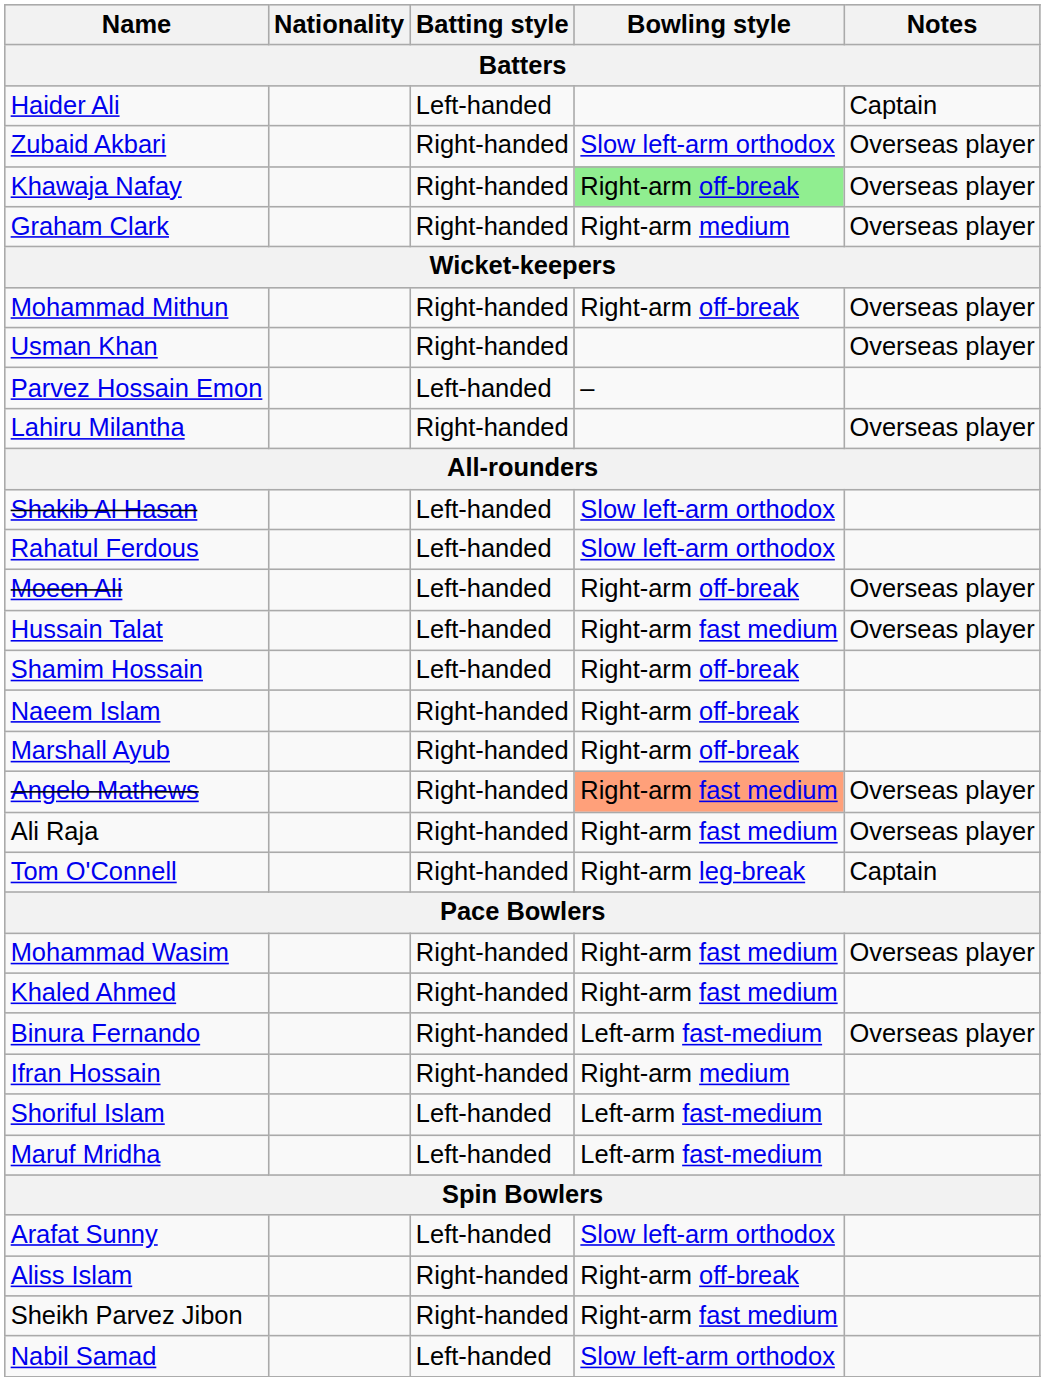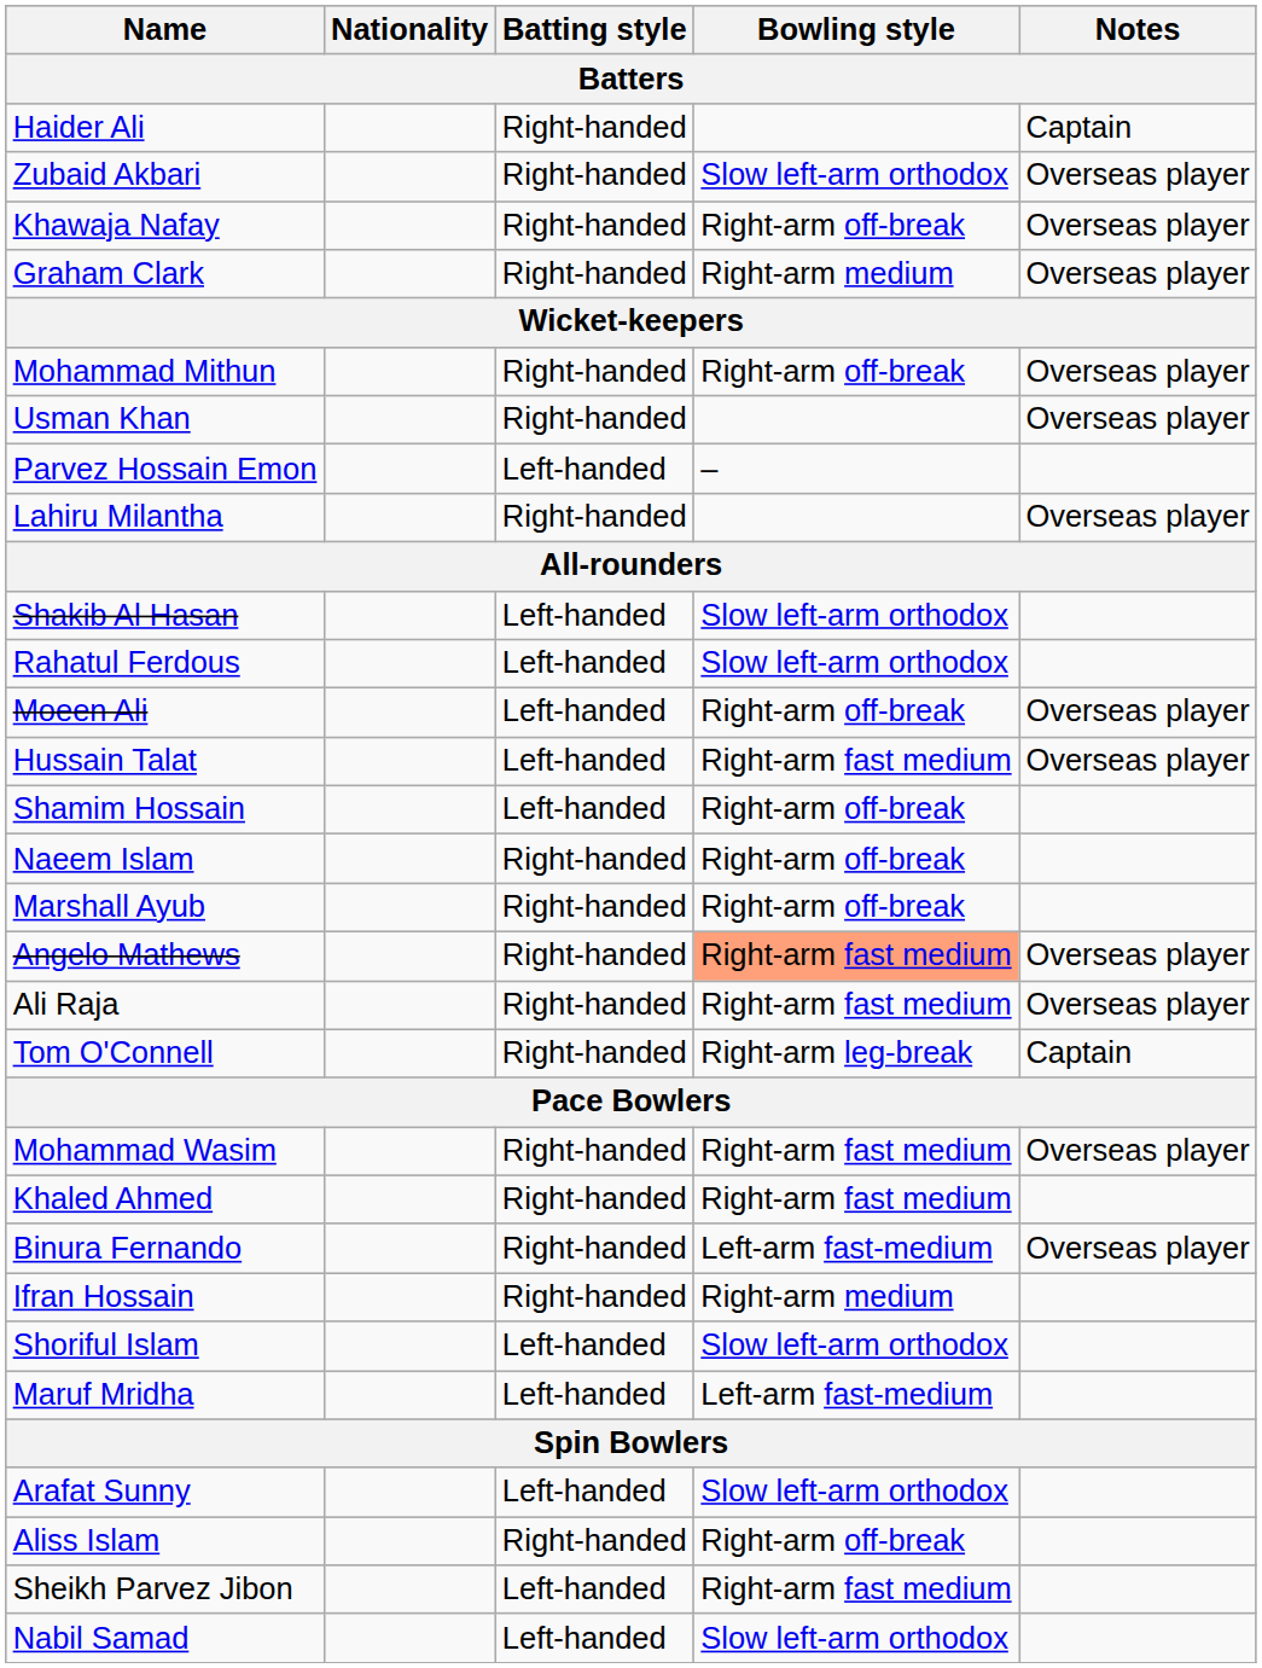 <table class="wikitable">
 <tr>
 <th>Name</th>
 <th>Nationality</th>
 <th>Batting style</th>
 <th>Bowling style</th>
 <th>Notes</th>
 </tr>
 <tr>
 <th colspan="5">Batters</th>
 </tr>
 <tr>
 <td><a href='#'>Haider Ali</a></td>
 <td></td>
-<td>Left-handed</td>
+<td>Right-handed</td>
 <td></td>
 <td>Captain</td>
 </tr>
 <tr>
 <td><a href='#'>Zubaid Akbari</a></td>
 <td></td>
 <td>Right-handed</td>
 <td><a href='#'>Slow left-arm orthodox</a></td>
 <td>Overseas player</td>
 </tr>
 <tr>
 <td><a href='#'>Khawaja Nafay</a></td>
 <td></td>
 <td>Right-handed</td>
-<td style="background: lightgreen;">Right-arm <a href='#'>off-break</a></td>
+<td>Right-arm <a href='#'>off-break</a></td>
 <td>Overseas player</td>
 </tr>
 <tr>
 <td><a href='#'>Graham Clark</a></td>
 <td></td>
 <td>Right-handed</td>
 <td>Right-arm <a href='#'>medium</a></td>
 <td>Overseas player</td>
 </tr>
 <tr>
 <th colspan="5">Wicket-keepers</th>
 </tr>
 <tr>
 <td><a href='#'>Mohammad Mithun</a></td>
 <td></td>
 <td>Right-handed</td>
 <td>Right-arm <a href='#'>off-break</a></td>
 <td>Overseas player</td>
 </tr>
 <tr>
 <td><a href='#'>Usman Khan</a></td>
 <td></td>
 <td>Right-handed</td>
 <td></td>
 <td>Overseas player</td>
 </tr>
 <tr>
 <td><a href='#'>Parvez Hossain Emon</a></td>
 <td></td>
 <td>Left-handed</td>
 <td>–</td>
 <td></td>
 </tr>
 <tr>
 <td><a href='#'>Lahiru Milantha</a></td>
 <td></td>
 <td>Right-handed</td>
 <td></td>
 <td>Overseas player</td>
 </tr>
 <tr>
 <th colspan="5">All-rounders</th>
 </tr>
 <tr>
 <td><s><a href='#'>Shakib Al Hasan</a></s></td>
 <td></td>
 <td>Left-handed</td>
 <td><a href='#'>Slow left-arm orthodox</a></td>
 <td></td>
 </tr>
 <tr>
 <td><a href='#'>Rahatul Ferdous</a></td>
 <td></td>
 <td>Left-handed</td>
 <td><a href='#'>Slow left-arm orthodox</a></td>
 <td></td>
 </tr>
 <tr>
 <td><s><a href='#'>Moeen Ali</a></s></td>
 <td></td>
 <td>Left-handed</td>
 <td>Right-arm <a href='#'>off-break</a></td>
 <td>Overseas player</td>
 </tr>
 <tr>
 <td><a href='#'>Hussain Talat</a></td>
 <td></td>
 <td>Left-handed</td>
 <td>Right-arm <a href='#'>fast medium</a></td>
 <td>Overseas player</td>
 </tr>
 <tr>
 <td><a href='#'>Shamim Hossain</a></td>
 <td></td>
 <td>Left-handed</td>
 <td>Right-arm <a href='#'>off-break</a></td>
 <td></td>
 </tr>
 <tr>
 <td><a href='#'>Naeem Islam</a></td>
 <td></td>
 <td>Right-handed</td>
 <td>Right-arm <a href='#'>off-break</a></td>
 <td></td>
 </tr>
 <tr>
 <td><a href='#'>Marshall Ayub</a></td>
 <td></td>
 <td>Right-handed</td>
 <td>Right-arm <a href='#'>off-break</a></td>
 <td></td>
 </tr>
 <tr>
 <td><s><a href='#'>Angelo Mathews</a></s></td>
 <td></td>
 <td>Right-handed</td>
 <td style="background: lightsalmon;">Right-arm <a href='#'>fast medium</a></td>
 <td>Overseas player</td>
 </tr>
 <tr>
 <td>Ali Raja</td>
 <td></td>
 <td>Right-handed</td>
 <td>Right-arm <a href='#'>fast medium</a></td>
 <td>Overseas player</td>
 </tr>
 <tr>
 <td><a href='#'>Tom O'Connell</a></td>
 <td></td>
 <td>Right-handed</td>
 <td>Right-arm <a href='#'>leg-break</a></td>
 <td>Captain</td>
 </tr>
 <tr>
 <th colspan="5">Pace Bowlers</th>
 </tr>
 <tr>
 <td><a href='#'>Mohammad Wasim</a></td>
 <td></td>
 <td>Right-handed</td>
 <td>Right-arm <a href='#'>fast medium</a></td>
 <td>Overseas player</td>
 </tr>
 <tr>
 <td><a href='#'>Khaled Ahmed</a></td>
 <td></td>
 <td>Right-handed</td>
 <td>Right-arm <a href='#'>fast medium</a></td>
 <td></td>
 </tr>
 <tr>
 <td><a href='#'>Binura Fernando</a></td>
 <td></td>
 <td>Right-handed</td>
 <td>Left-arm <a href='#'>fast-medium</a></td>
 <td>Overseas player</td>
 </tr>
 <tr>
 <td><a href='#'>Ifran Hossain</a></td>
 <td></td>
 <td>Right-handed</td>
 <td>Right-arm <a href='#'>medium</a></td>
 <td></td>
 </tr>
 <tr>
 <td><a href='#'>Shoriful Islam</a></td>
 <td></td>
 <td>Left-handed</td>
-<td>Left-arm <a href='#'>fast-medium</a></td>
+<td><a href='#'>Slow left-arm orthodox</a></td>
 <td></td>
 </tr>
 <tr>
 <td><a href='#'>Maruf Mridha</a></td>
 <td></td>
 <td>Left-handed</td>
 <td>Left-arm <a href='#'>fast-medium</a></td>
 <td></td>
 </tr>
 <tr>
 <th colspan="5">Spin Bowlers</th>
 </tr>
 <tr>
 <td><a href='#'>Arafat Sunny</a></td>
 <td></td>
 <td>Left-handed</td>
 <td><a href='#'>Slow left-arm orthodox</a></td>
 <td></td>
 </tr>
 <tr>
 <td><a href='#'>Aliss Islam</a></td>
 <td></td>
 <td>Right-handed</td>
 <td>Right-arm <a href='#'>off-break</a></td>
 <td></td>
 </tr>
 <tr>
 <td>Sheikh Parvez Jibon</td>
 <td></td>
-<td>Right-handed</td>
+<td>Left-handed</td>
 <td>Right-arm <a href='#'>fast medium</a></td>
 <td></td>
 </tr>
 <tr>
 <td><a href='#'>Nabil Samad</a></td>
 <td></td>
 <td>Left-handed</td>
 <td><a href='#'>Slow left-arm orthodox</a></td>
 <td></td>
 </tr>
 <tr>
 </tr>
 </table>
